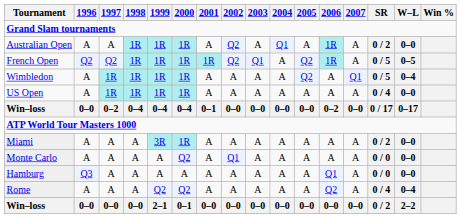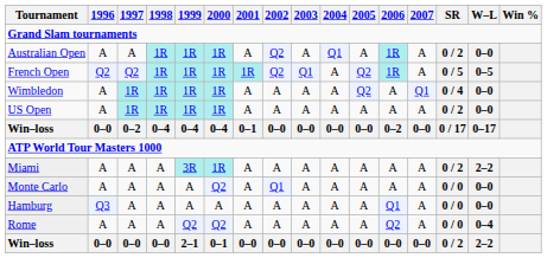 <table class=wikitable style=text-align:center;font-size:97%>
 <tr>
 <th>Tournament</th>
 <th><a href='#'>1996</a></th>
 <th><a href='#'>1997</a></th>
 <th><a href='#'>1998</a></th>
 <th><a href='#'>1999</a></th>
 <th><a href='#'>2000</a></th>
 <th><a href='#'>2001</a></th>
 <th><a href='#'>2002</a></th>
 <th><a href='#'>2003</a></th>
 <th><a href='#'>2004</a></th>
 <th><a href='#'>2005</a></th>
 <th><a href='#'>2006</a></th>
 <th><a href='#'>2007</a></th>
 <th>SR</th>
 <th>W–L</th>
 <th>Win %</th>
 </tr>
 <tr>
 <td colspan=20 align=left><a href='#'><strong>Grand Slam tournaments</strong></a></td>
 </tr>
 <tr>
 <td align=left><a href='#'>Australian Open</a></td>
 <td>A</td>
 <td>A</td>
 <td style=background:#afeeee><a href='#'>1R</a></td>
 <td style=background:#afeeee><a href='#'>1R</a></td>
 <td style=background:#afeeee><a href='#'>1R</a></td>
 <td>A</td>
 <td style=background:#ecf2ff><a href='#'>Q2</a></td>
 <td>A</td>
 <td style=background:#ecf2ff><a href='#'>Q1</a></td>
 <td>A</td>
 <td style=background:#afeeee><a href='#'>1R</a></td>
 <td>A</td>
 <th>0 / 2</th>
 <th>0–0</th>
 <th></th>
 </tr>
 <tr>
 <td align=left><a href='#'>French Open</a></td>
 <td style=background:#ecf2ff><a href='#'>Q2</a></td>
 <td style=background:#ecf2ff><a href='#'>Q2</a></td>
 <td style=background:#afeeee><a href='#'>1R</a></td>
 <td style=background:#afeeee><a href='#'>1R</a></td>
 <td style=background:#afeeee><a href='#'>1R</a></td>
 <td style=background:#afeeee><a href='#'>1R</a></td>
 <td style=background:#ecf2ff><a href='#'>Q2</a></td>
 <td style=background:#ecf2ff><a href='#'>Q1</a></td>
 <td>A</td>
 <td style=background:#ecf2ff><a href='#'>Q2</a></td>
 <td style=background:#afeeee><a href='#'>1R</a></td>
 <td>A</td>
 <th>0 / 5</th>
 <th>0–5</th>
 <th></th>
 </tr>
 <tr>
 <td align=left><a href='#'>Wimbledon</a></td>
 <td>A</td>
 <td style=background:#afeeee><a href='#'>1R</a></td>
 <td style=background:#afeeee><a href='#'>1R</a></td>
 <td style=background:#afeeee><a href='#'>1R</a></td>
 <td style=background:#afeeee><a href='#'>1R</a></td>
 <td>A</td>
 <td>A</td>
 <td>A</td>
 <td>A</td>
 <td style=background:#ecf2ff><a href='#'>Q2</a></td>
 <td>A</td>
 <td style=background:#ecf2ff><a href='#'>Q1</a></td>
-<th>0 / 5</th>
-<th>0–4</th>
+<th>0 / 4</th>
+<th>0–0</th>
 <th></th>
 </tr>
 <tr>
 <td align=left><a href='#'>US Open</a></td>
 <td>A</td>
 <td style=background:#afeeee><a href='#'>1R</a></td>
 <td style=background:#afeeee><a href='#'>1R</a></td>
 <td style=background:#afeeee><a href='#'>1R</a></td>
 <td style=background:#afeeee><a href='#'>1R</a></td>
 <td>A</td>
 <td>A</td>
 <td>A</td>
 <td>A</td>
 <td>A</td>
 <td>A</td>
 <td>A</td>
-<th>0 / 4</th>
+<th>0 / 2</th>
 <th>0–0</th>
 <th></th>
 </tr>
 <tr>
 <th style=text-align:left>Win–loss</th>
 <th>0–0</th>
 <th>0–2</th>
 <th>0–4</th>
 <th>0–4</th>
 <th>0–4</th>
 <th>0–1</th>
 <th>0–0</th>
 <th>0–0</th>
 <th>0–0</th>
 <th>0–0</th>
 <th>0–2</th>
 <th>0–0</th>
 <th>0 / 17</th>
 <th>0–17</th>
 <th></th>
 </tr>
 <tr>
 <td colspan=20 align=left><strong><a href='#'>ATP World Tour Masters 1000</a></strong></td>
 </tr>
 <tr>
 <td bgcolor=efefef align=left><a href='#'>Miami</a></td>
 <td>A</td>
 <td>A</td>
 <td>A</td>
 <td bgcolor=afeeee><a href='#'>3R</a></td>
 <td bgcolor=afeeee><a href='#'>1R</a></td>
 <td>A</td>
 <td>A</td>
 <td>A</td>
 <td>A</td>
 <td>A</td>
 <td>A</td>
 <td>A</td>
 <th>0 / 2</th>
-<th>0–0</th>
+<th>2–2</th>
 <th></th>
 </tr>
 <tr>
 <td bgcolor=efefef align=left><a href='#'>Monte Carlo</a></td>
 <td>A</td>
 <td>A</td>
 <td>A</td>
 <td>A</td>
 <td bgcolor=ecf2ff><a href='#'>Q2</a></td>
 <td>A</td>
 <td bgcolor=ecf2ff><a href='#'>Q1</a></td>
 <td>A</td>
 <td>A</td>
 <td>A</td>
 <td>A</td>
 <td>A</td>
 <th>0 / 0</th>
 <th>0–0</th>
 <th></th>
 </tr>
 <tr>
 <td bgcolor=efefef align=left><a href='#'>Hamburg</a></td>
 <td bgcolor=ecf2ff><a href='#'>Q3</a></td>
 <td>A</td>
 <td>A</td>
 <td>A</td>
 <td>A</td>
 <td>A</td>
 <td>A</td>
 <td>A</td>
 <td>A</td>
 <td>A</td>
 <td bgcolor=ecf2ff><a href='#'>Q1</a></td>
 <td>A</td>
 <th>0 / 0</th>
 <th>0–0</th>
 <th></th>
 </tr>
 <tr>
 <td bgcolor=efefef align=left><a href='#'>Rome</a></td>
 <td>A</td>
 <td>A</td>
 <td>A</td>
 <td bgcolor=ecf2ff><a href='#'>Q2</a></td>
 <td bgcolor=ecf2ff><a href='#'>Q2</a></td>
 <td>A</td>
 <td>A</td>
 <td>A</td>
 <td>A</td>
 <td>A</td>
 <td bgcolor=ecf2ff><a href='#'>Q2</a></td>
 <td>A</td>
-<th>0 / 4</th>
+<th>0 / 0</th>
 <th>0–4</th>
 <th></th>
 </tr>
 <tr>
 <th style=text-align:left>Win–loss</th>
 <th>0–0</th>
 <th>0–0</th>
 <th>0–0</th>
 <th>2–1</th>
 <th>0–1</th>
 <th>0–0</th>
 <th>0–0</th>
 <th>0–0</th>
 <th>0–0</th>
 <th>0–0</th>
 <th>0–0</th>
 <th>0–0</th>
 <th>0 / 2</th>
 <th>2–2</th>
 <th></th>
 </tr>
 </table>
